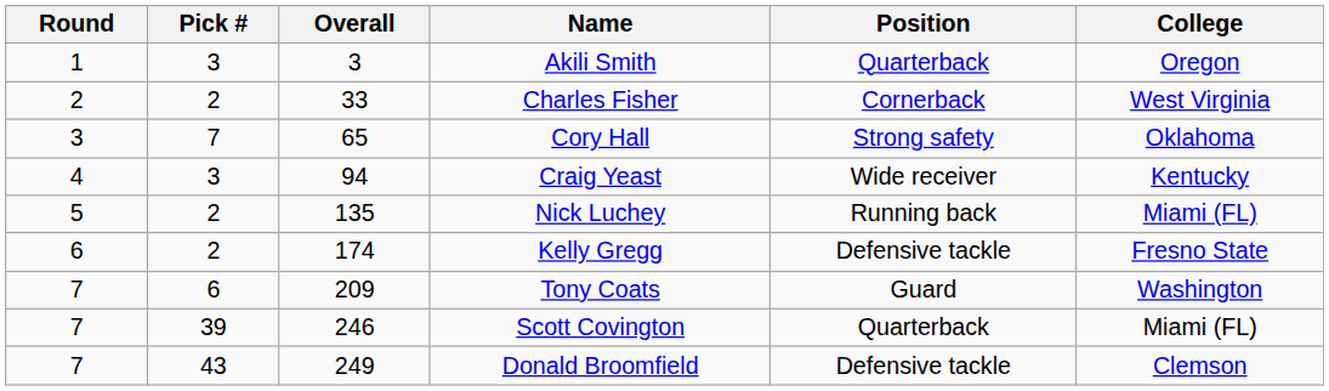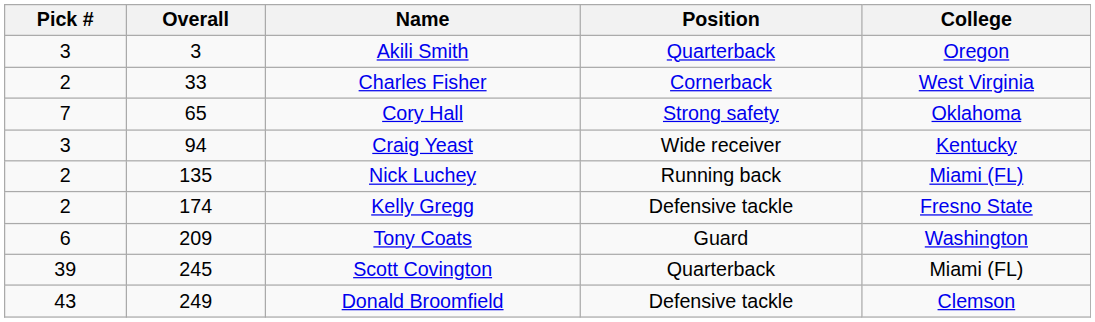 <table class="wikitable sortable sortable" style="width: 100%; text-align:center">
 <tr>
-<th>Round</th>
 <th>Pick #</th>
 <th>Overall</th>
 <th>Name</th>
 <th>Position</th>
 <th>College</th>
 </tr>
 <tr>
-<td>1</td>
 <td>3</td>
 <td>3</td>
 <td><a href='#'>Akili Smith</a></td>
 <td><a href='#'>Quarterback</a></td>
 <td><a href='#'>Oregon</a></td>
 </tr>
 <tr>
 <td>2</td>
-<td>2</td>
 <td>33</td>
 <td><a href='#'>Charles Fisher</a></td>
 <td><a href='#'>Cornerback</a></td>
 <td><a href='#'>West Virginia</a></td>
 </tr>
 <tr>
-<td>3</td>
 <td>7</td>
 <td>65</td>
 <td><a href='#'>Cory Hall</a></td>
 <td><a href='#'>Strong safety</a></td>
 <td><a href='#'>Oklahoma</a></td>
 </tr>
 <tr>
-<td>4</td>
 <td>3</td>
 <td>94</td>
 <td><a href='#'>Craig Yeast</a></td>
 <td>Wide receiver</td>
 <td><a href='#'>Kentucky</a></td>
 </tr>
 <tr>
-<td>5</td>
 <td>2</td>
 <td>135</td>
 <td><a href='#'>Nick Luchey</a></td>
 <td>Running back</td>
 <td><a href='#'>Miami (FL)</a></td>
 </tr>
 <tr>
-<td>6</td>
 <td>2</td>
 <td>174</td>
 <td><a href='#'>Kelly Gregg</a></td>
 <td>Defensive tackle</td>
 <td><a href='#'>Fresno State</a></td>
 </tr>
 <tr>
-<td>7</td>
 <td>6</td>
 <td>209</td>
 <td><a href='#'>Tony Coats</a></td>
 <td>Guard</td>
 <td><a href='#'>Washington</a></td>
 </tr>
 <tr>
-<td>7</td>
 <td>39</td>
-<td>246</td>
+<td>245</td>
 <td><a href='#'>Scott Covington</a></td>
 <td>Quarterback</td>
 <td>Miami (FL)</td>
 </tr>
 <tr>
-<td>7</td>
 <td>43</td>
 <td>249</td>
 <td><a href='#'>Donald Broomfield</a></td>
 <td>Defensive tackle</td>
 <td><a href='#'>Clemson</a></td>
 </tr>
 </table>
